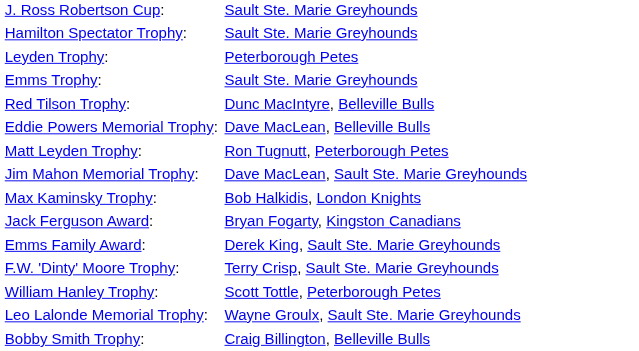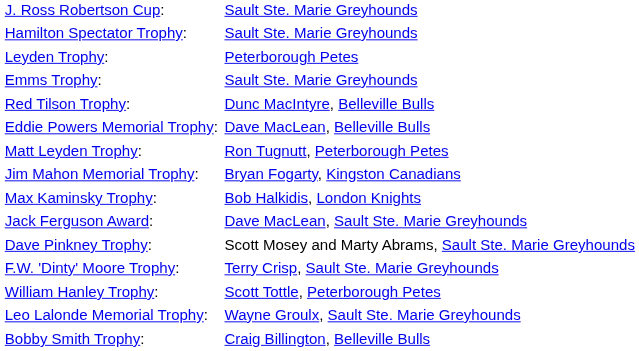 <table cellpadding="3" cellspacing="1">
 <tr>
 <td><a href='#'>J. Ross Robertson Cup</a>:</td>
 <td><a href='#'>Sault Ste. Marie Greyhounds</a></td>
 </tr>
 <tr>
 <td><a href='#'>Hamilton Spectator Trophy</a>:</td>
 <td><a href='#'>Sault Ste. Marie Greyhounds</a></td>
 </tr>
 <tr>
 <td><a href='#'>Leyden Trophy</a>:</td>
 <td><a href='#'>Peterborough Petes</a></td>
 </tr>
 <tr>
 <td><a href='#'>Emms Trophy</a>:</td>
 <td><a href='#'>Sault Ste. Marie Greyhounds</a></td>
 </tr>
 <tr>
 <td><a href='#'>Red Tilson Trophy</a>:</td>
 <td><a href='#'>Dunc MacIntyre</a>, <a href='#'>Belleville Bulls</a></td>
 </tr>
 <tr>
 <td><a href='#'>Eddie Powers Memorial Trophy</a>:</td>
 <td><a href='#'>Dave MacLean</a>, <a href='#'>Belleville Bulls</a></td>
 </tr>
 <tr>
 <td><a href='#'>Matt Leyden Trophy</a>:</td>
 <td><a href='#'>Ron Tugnutt</a>, <a href='#'>Peterborough Petes</a></td>
 </tr>
 <tr>
 <td><a href='#'>Jim Mahon Memorial Trophy</a>:</td>
-<td><a href='#'>Dave MacLean</a>, <a href='#'>Sault Ste. Marie Greyhounds</a></td>
+<td><a href='#'>Bryan Fogarty</a>, <a href='#'>Kingston Canadians</a></td>
 </tr>
 <tr>
 <td><a href='#'>Max Kaminsky Trophy</a>:</td>
 <td><a href='#'>Bob Halkidis</a>, <a href='#'>London Knights</a></td>
 </tr>
 <tr>
 <td><a href='#'>Jack Ferguson Award</a>:</td>
-<td><a href='#'>Bryan Fogarty</a>, <a href='#'>Kingston Canadians</a></td>
+<td><a href='#'>Dave MacLean</a>, <a href='#'>Sault Ste. Marie Greyhounds</a></td>
 </tr>
 <tr>
-<td><a href='#'>Emms Family Award</a>:</td>
-<td><a href='#'>Derek King</a>, <a href='#'>Sault Ste. Marie Greyhounds</a></td>
+<td><a href='#'>Dave Pinkney Trophy</a>:</td>
+<td>Scott Mosey and Marty Abrams, <a href='#'>Sault Ste. Marie Greyhounds</a></td>
 </tr>
 <tr>
 <td><a href='#'>F.W. 'Dinty' Moore Trophy</a>:</td>
 <td><a href='#'>Terry Crisp</a>, <a href='#'>Sault Ste. Marie Greyhounds</a></td>
 </tr>
 <tr>
 <td><a href='#'>William Hanley Trophy</a>:</td>
 <td><a href='#'>Scott Tottle</a>, <a href='#'>Peterborough Petes</a></td>
 </tr>
 <tr>
 <td><a href='#'>Leo Lalonde Memorial Trophy</a>:</td>
 <td><a href='#'>Wayne Groulx</a>, <a href='#'>Sault Ste. Marie Greyhounds</a></td>
 </tr>
 <tr>
 <td><a href='#'>Bobby Smith Trophy</a>:</td>
 <td><a href='#'>Craig Billington</a>, <a href='#'>Belleville Bulls</a></td>
 </tr>
 </table>
